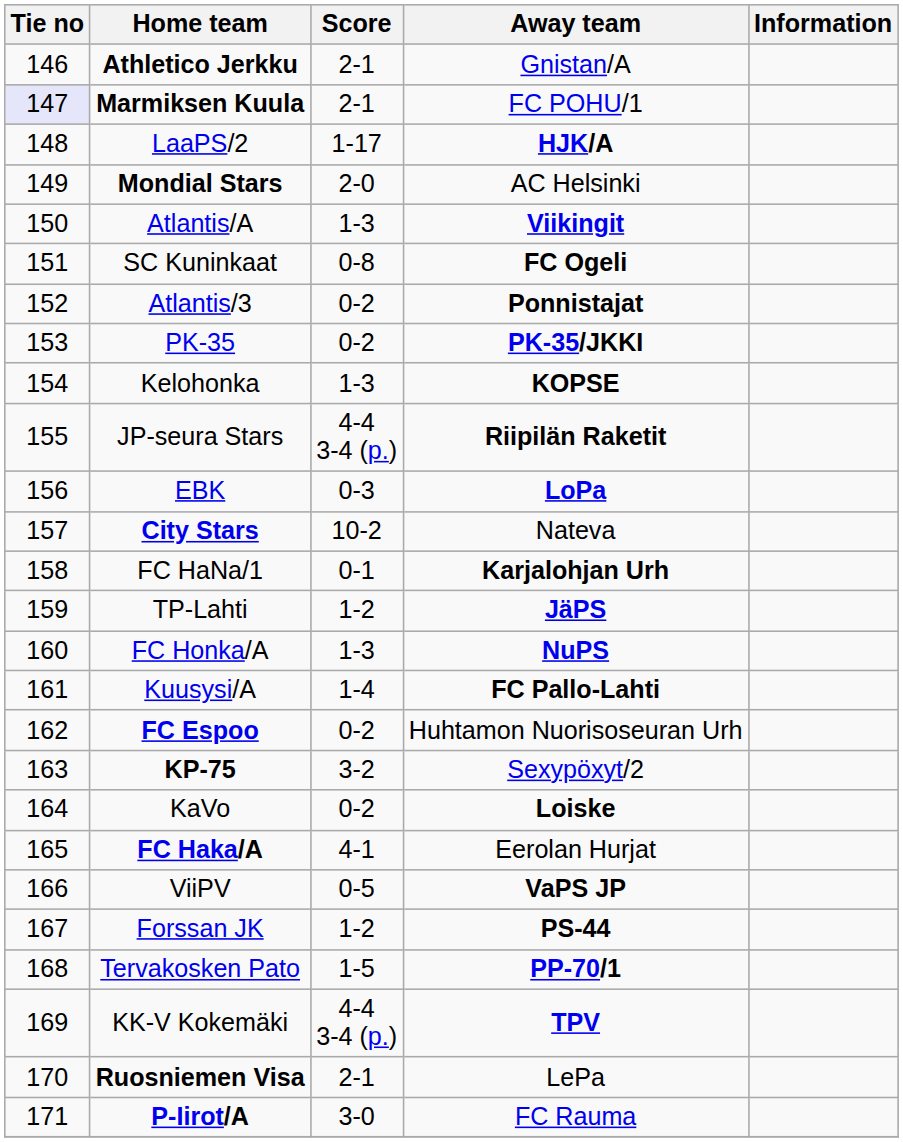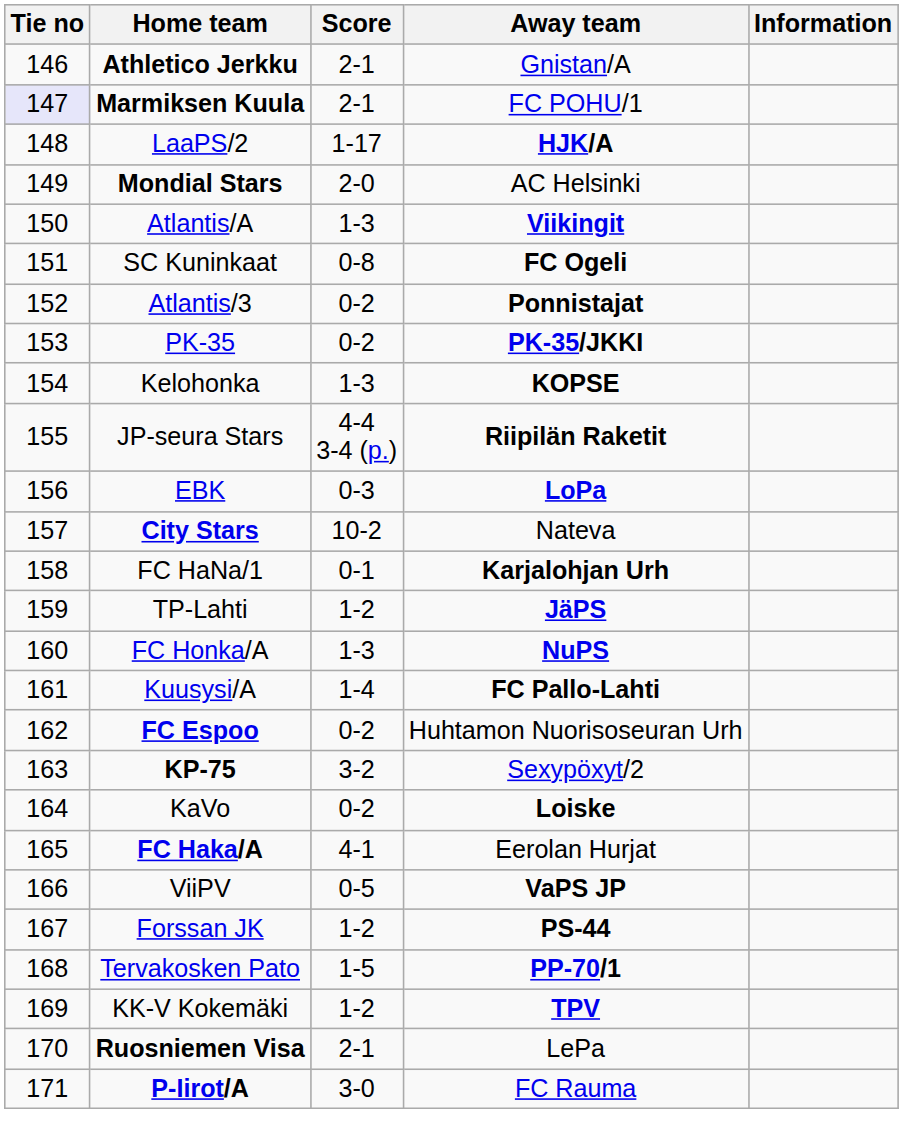 <table class="wikitable" style="text-align:center">
 <tr>
 <th style= width="40px">Tie no</th>
 <th style= width="150px">Home team</th>
 <th style= width="60px">Score</th>
 <th style= width="150px">Away team</th>
 <th style= width="30px">Information</th>
 </tr>
 <tr>
 <td>146</td>
 <td><strong>Athletico Jerkku</strong></td>
 <td>2-1</td>
 <td><a href='#'>Gnistan</a>/A</td>
 <td></td>
 </tr>
 <tr>
 <td style="background: lavender;">147</td>
 <td><strong>Marmiksen Kuula</strong></td>
 <td>2-1</td>
 <td><a href='#'>FC POHU</a>/1</td>
 <td></td>
 </tr>
 <tr>
 <td>148</td>
 <td><a href='#'>LaaPS</a>/2</td>
 <td>1-17</td>
 <td><strong><a href='#'>HJK</a>/A</strong></td>
 <td></td>
 </tr>
 <tr>
 <td>149</td>
 <td><strong>Mondial Stars</strong></td>
 <td>2-0</td>
 <td>AC Helsinki</td>
 <td></td>
 </tr>
 <tr>
 <td>150</td>
 <td><a href='#'>Atlantis</a>/A</td>
 <td>1-3</td>
 <td><strong><a href='#'>Viikingit</a></strong></td>
 <td></td>
 </tr>
 <tr>
 <td>151</td>
 <td>SC Kuninkaat</td>
 <td>0-8</td>
 <td><strong>FC Ogeli</strong></td>
 <td></td>
 </tr>
 <tr>
 <td>152</td>
 <td><a href='#'>Atlantis</a>/3</td>
 <td>0-2</td>
 <td><strong>Ponnistajat</strong></td>
 <td></td>
 </tr>
 <tr>
 <td>153</td>
 <td><a href='#'>PK-35</a></td>
 <td>0-2</td>
 <td><strong><a href='#'>PK-35</a>/JKKI</strong></td>
 <td></td>
 </tr>
 <tr>
 <td>154</td>
 <td>Kelohonka</td>
 <td>1-3</td>
 <td><strong>KOPSE</strong></td>
 <td></td>
 </tr>
 <tr>
 <td>155</td>
 <td>JP-seura Stars</td>
 <td>4-4 <br>3-4  (<a href='#'>p.</a>)</td>
 <td><strong>Riipilän Raketit</strong></td>
 <td></td>
 </tr>
 <tr>
 <td>156</td>
 <td><a href='#'>EBK</a></td>
 <td>0-3</td>
 <td><strong><a href='#'>LoPa</a></strong></td>
 <td></td>
 </tr>
 <tr>
 <td>157</td>
 <td><strong><a href='#'>City Stars</a></strong></td>
 <td>10-2</td>
 <td>Nateva</td>
 <td></td>
 </tr>
 <tr>
 <td>158</td>
 <td>FC HaNa/1</td>
 <td>0-1</td>
 <td><strong>Karjalohjan Urh</strong></td>
 <td></td>
 </tr>
 <tr>
 <td>159</td>
 <td>TP-Lahti</td>
 <td>1-2</td>
 <td><strong><a href='#'>JäPS</a></strong></td>
 <td></td>
 </tr>
 <tr>
 <td>160</td>
 <td><a href='#'>FC Honka</a>/A</td>
 <td>1-3</td>
 <td><strong><a href='#'>NuPS</a></strong></td>
 <td></td>
 </tr>
 <tr>
 <td>161</td>
 <td><a href='#'>Kuusysi</a>/A</td>
 <td>1-4</td>
 <td><strong>FC Pallo-Lahti</strong></td>
 <td></td>
 </tr>
 <tr>
 <td>162</td>
 <td><strong><a href='#'>FC Espoo</a></strong></td>
 <td>0-2</td>
 <td>Huhtamon Nuorisoseuran Urh</td>
 <td></td>
 </tr>
 <tr>
 <td>163</td>
 <td><strong>KP-75</strong></td>
 <td>3-2</td>
 <td><a href='#'>Sexypöxyt</a>/2</td>
 <td></td>
 </tr>
 <tr>
 <td>164</td>
 <td>KaVo</td>
 <td>0-2</td>
 <td><strong>Loiske</strong></td>
 <td></td>
 </tr>
 <tr>
 <td>165</td>
 <td><strong><a href='#'>FC Haka</a>/A</strong></td>
 <td>4-1</td>
 <td>Eerolan Hurjat</td>
 <td></td>
 </tr>
 <tr>
 <td>166</td>
 <td>ViiPV</td>
 <td>0-5</td>
 <td><strong>VaPS JP</strong></td>
 <td></td>
 </tr>
 <tr>
 <td>167</td>
 <td><a href='#'>Forssan JK</a></td>
 <td>1-2</td>
 <td><strong>PS-44</strong></td>
 <td></td>
 </tr>
 <tr>
 <td>168</td>
 <td><a href='#'>Tervakosken Pato</a></td>
 <td>1-5</td>
 <td><strong><a href='#'>PP-70</a>/1</strong></td>
 <td></td>
 </tr>
 <tr>
 <td>169</td>
 <td>KK-V Kokemäki</td>
-<td>4-4 <br>3-4  (<a href='#'>p.</a>)</td>
+<td>1-2</td>
 <td><strong><a href='#'>TPV</a></strong></td>
 <td></td>
 </tr>
 <tr>
 <td>170</td>
 <td><strong>Ruosniemen Visa</strong></td>
 <td>2-1</td>
 <td>LePa</td>
 <td></td>
 </tr>
 <tr>
 <td>171</td>
 <td><strong><a href='#'>P-Iirot</a>/A</strong></td>
 <td>3-0</td>
 <td><a href='#'>FC Rauma</a></td>
 <td></td>
 </tr>
 <tr>
 </tr>
 </table>
